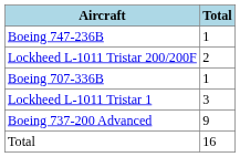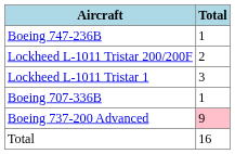 <table class="toccolours" border="1" cellpadding="3" style="border-collapse:collapse">
 <tr bgcolor=lightblue>
 <th>Aircraft</th>
 <th>Total</th>
 </tr>
 <tr>
 <td><a href='#'>Boeing 747-236B</a></td>
 <td>1</td>
 </tr>
 <tr>
 <td><a href='#'>Lockheed L-1011 Tristar 200/200F</a></td>
 <td>2</td>
 </tr>
 <tr>
+<td><a href='#'>Lockheed L-1011 Tristar 1</a></td>
+<td>3</td>
+</tr>
+<tr>
 <td><a href='#'>Boeing 707-336B</a></td>
 <td>1</td>
 </tr>
 <tr>
-<td><a href='#'>Lockheed L-1011 Tristar 1</a></td>
-<td>3</td>
-</tr>
-<tr>
 <td><a href='#'>Boeing 737-200 Advanced</a></td>
-<td>9</td>
+<td style="background: pink;">9</td>
 </tr>
 <tr>
 <td>Total</td>
 <td>16</td>
 </tr>
 </table>
